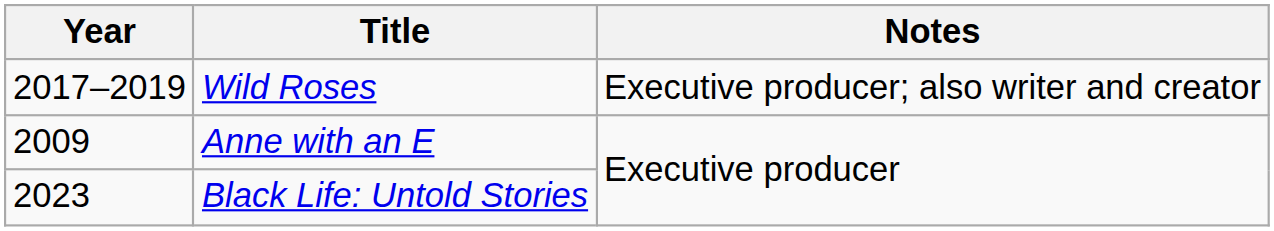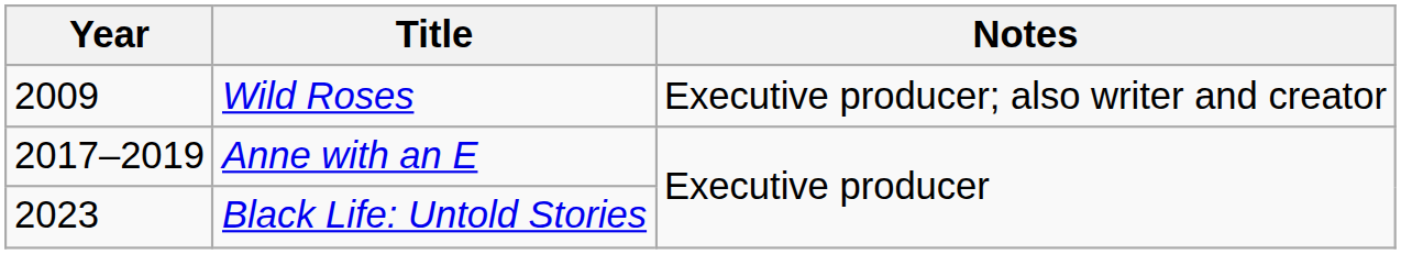 <table class="wikitable sortable">
 <tr>
 <th>Year</th>
 <th>Title</th>
 <th>Notes</th>
 </tr>
 <tr>
-<td>2017–2019</td>
+<td>2009</td>
 <td><em><a href='#'>Wild Roses</a></em></td>
 <td>Executive producer; also writer and creator</td>
 </tr>
 <tr>
-<td>2009</td>
+<td>2017–2019</td>
 <td><em><a href='#'>Anne with an E</a></em></td>
 <td rowspan="2">Executive producer</td>
 </tr>
 <tr>
 <td>2023</td>
 <td><em><a href='#'>Black Life: Untold Stories</a></em></td>
 </tr>
 </table>
